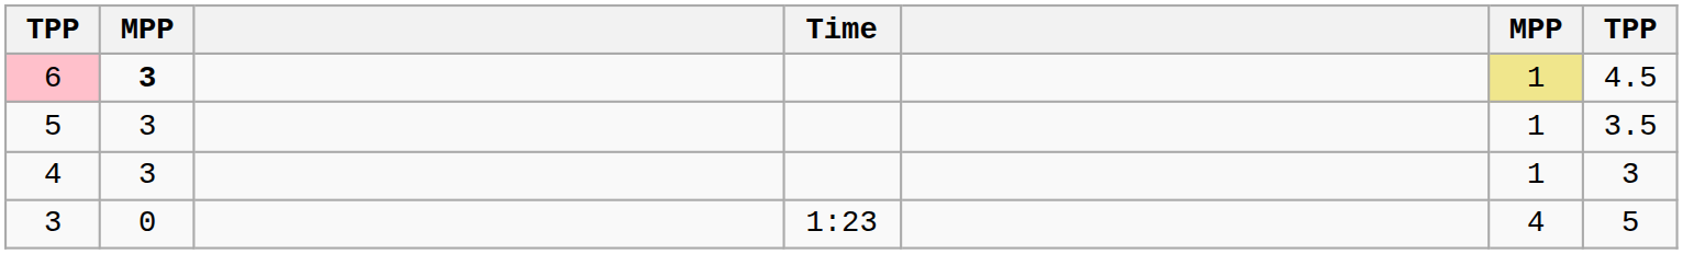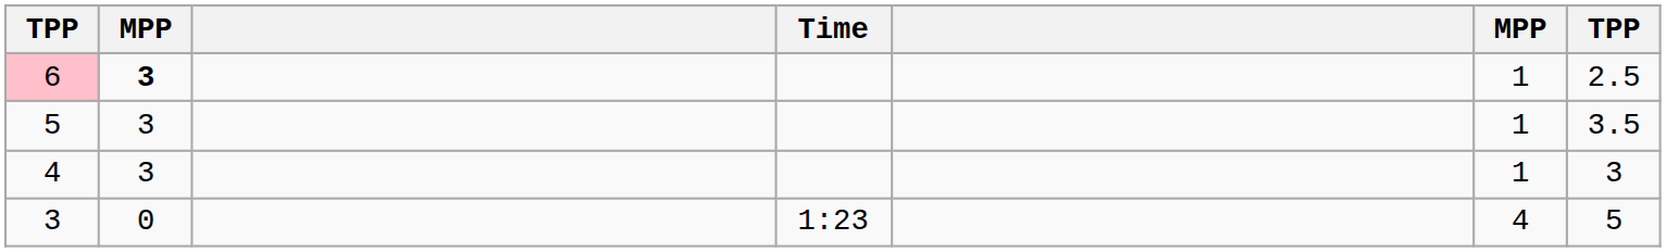 <table class="wikitable" style="text-align: center;" |>
 <tr>
 <th width="35">TPP</th>
 <th width="35">MPP</th>
 <th width="250"></th>
 <th width="45">Time</th>
 <th width="250"></th>
 <th width="35">MPP</th>
 <th width="35">TPP</th>
 </tr>
 <tr>
 <td bgcolor=pink>6</td>
 <td><strong>3</strong></td>
 <td style="text-align:left;"></td>
 <td></td>
 <td style="text-align:left;"><strong></strong></td>
-<td style="background: khaki;">1</td>
-<td>4.5</td>
+<td>1</td>
+<td>2.5</td>
 </tr>
 <tr>
 <td>5</td>
 <td>3</td>
 <td style="text-align:left;"></td>
 <td></td>
 <td style="text-align:left;"><strong></strong></td>
 <td>1</td>
 <td>3.5</td>
 </tr>
 <tr>
 <td>4</td>
 <td>3</td>
 <td style="text-align:left;"></td>
 <td></td>
 <td style="text-align:left;"><strong></strong></td>
 <td>1</td>
 <td>3</td>
 </tr>
 <tr>
 <td>3</td>
 <td>0</td>
 <td style="text-align:left;"><strong></strong></td>
 <td>1:23</td>
 <td style="text-align:left;"></td>
 <td>4</td>
 <td>5</td>
 </tr>
 </table>
